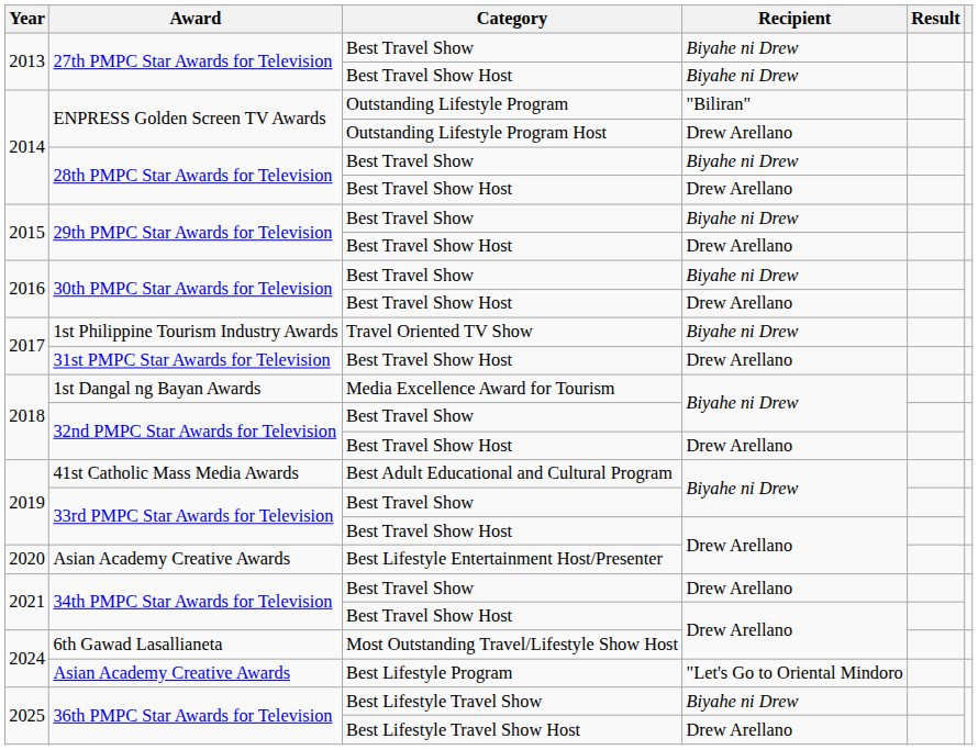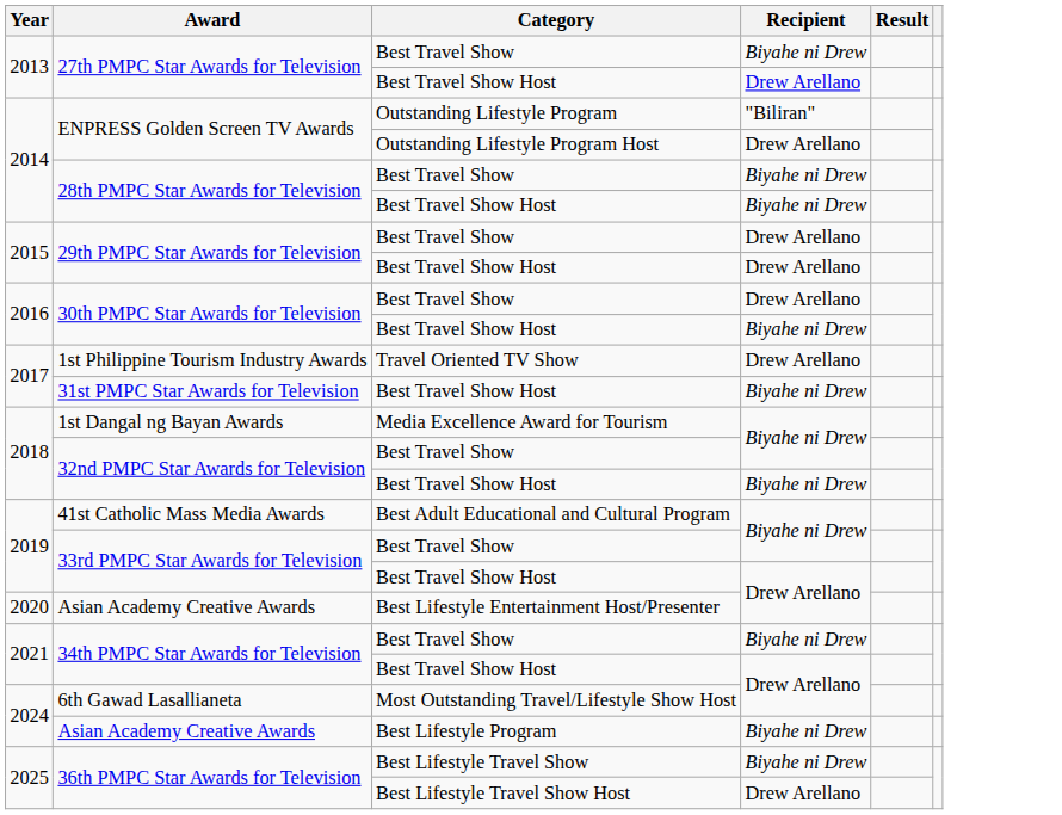 <table class="wikitable">
 <tr>
 <th>Year</th>
 <th>Award</th>
 <th>Category</th>
 <th>Recipient</th>
 <th>Result</th>
 <th></th>
 </tr>
 <tr>
 <td rowspan=2>2013</td>
 <td rowspan=2><a href='#'>27th PMPC Star Awards for Television</a></td>
 <td>Best Travel Show</td>
 <td><em>Biyahe ni Drew</em></td>
 <td></td>
 <td></td>
 </tr>
 <tr>
 <td>Best Travel Show Host</td>
-<td><em>Biyahe ni Drew</em></td>
+<td><a href='#'>Drew Arellano</a></td>
 <td></td>
 <td></td>
 </tr>
 <tr>
 <td rowspan=4>2014</td>
 <td rowspan=2>ENPRESS Golden Screen TV Awards</td>
 <td>Outstanding Lifestyle Program</td>
 <td>"Biliran"</td>
 <td></td>
 <td rowspan=2></td>
 </tr>
 <tr>
 <td>Outstanding Lifestyle Program Host</td>
 <td>Drew Arellano</td>
 <td></td>
 </tr>
 <tr>
 <td rowspan=2><a href='#'>28th PMPC Star Awards for Television</a></td>
 <td>Best Travel Show</td>
 <td><em>Biyahe ni Drew</em></td>
 <td></td>
 <td rowspan=2></td>
 </tr>
 <tr>
 <td>Best Travel Show Host</td>
-<td>Drew Arellano</td>
+<td><em>Biyahe ni Drew</em></td>
 <td></td>
 </tr>
 <tr>
 <td rowspan=2>2015</td>
 <td rowspan=2><a href='#'>29th PMPC Star Awards for Television</a></td>
 <td>Best Travel Show</td>
-<td><em>Biyahe ni Drew</em></td>
+<td>Drew Arellano</td>
 <td></td>
 <td rowspan=2></td>
 </tr>
 <tr>
 <td>Best Travel Show Host</td>
 <td>Drew Arellano</td>
 <td></td>
 </tr>
 <tr>
 <td rowspan=2>2016</td>
 <td rowspan=2><a href='#'>30th PMPC Star Awards for Television</a></td>
 <td>Best Travel Show</td>
-<td><em>Biyahe ni Drew</em></td>
+<td>Drew Arellano</td>
 <td></td>
 <td rowspan=2></td>
 </tr>
 <tr>
 <td>Best Travel Show Host</td>
-<td>Drew Arellano</td>
+<td><em>Biyahe ni Drew</em></td>
 <td></td>
 </tr>
 <tr>
 <td rowspan=2>2017</td>
 <td>1st Philippine Tourism Industry Awards</td>
 <td>Travel Oriented TV Show</td>
-<td><em>Biyahe ni Drew</em></td>
+<td>Drew Arellano</td>
 <td></td>
 <td></td>
 </tr>
 <tr>
 <td><a href='#'>31st PMPC Star Awards for Television</a></td>
 <td>Best Travel Show Host</td>
-<td>Drew Arellano</td>
+<td><em>Biyahe ni Drew</em></td>
 <td></td>
 <td></td>
 </tr>
 <tr>
 <td rowspan=3>2018</td>
 <td>1st Dangal ng Bayan Awards</td>
 <td>Media Excellence Award for Tourism</td>
 <td rowspan=2><em>Biyahe ni Drew</em></td>
 <td></td>
 <td></td>
 </tr>
 <tr>
 <td rowspan=2><a href='#'>32nd PMPC Star Awards for Television</a></td>
 <td>Best Travel Show</td>
 <td></td>
 <td rowspan=2></td>
 </tr>
 <tr>
 <td>Best Travel Show Host</td>
-<td>Drew Arellano</td>
+<td><em>Biyahe ni Drew</em></td>
 <td></td>
 </tr>
 <tr>
 <td rowspan=3>2019</td>
 <td>41st Catholic Mass Media Awards</td>
 <td>Best Adult Educational and Cultural Program</td>
 <td rowspan=2><em>Biyahe ni Drew</em></td>
 <td></td>
 <td></td>
 </tr>
 <tr>
 <td rowspan=2><a href='#'>33rd PMPC Star Awards for Television</a></td>
 <td>Best Travel Show</td>
 <td></td>
 <td rowspan=2></td>
 </tr>
 <tr>
 <td>Best Travel Show Host</td>
 <td rowspan=2>Drew Arellano</td>
 <td></td>
 </tr>
 <tr>
 <td>2020</td>
 <td>Asian Academy Creative Awards</td>
 <td>Best Lifestyle Entertainment Host/Presenter</td>
 <td></td>
 <td></td>
 </tr>
 <tr>
 <td rowspan=2>2021</td>
 <td rowspan=2><a href='#'>34th PMPC Star Awards for Television</a></td>
 <td>Best Travel Show</td>
-<td>Drew Arellano</td>
+<td><em>Biyahe ni Drew</em></td>
 <td></td>
 <td rowspan=2></td>
 </tr>
 <tr>
 <td>Best Travel Show Host</td>
 <td rowspan=2>Drew Arellano</td>
 <td></td>
 </tr>
 <tr>
 <td rowspan=2>2024</td>
 <td>6th Gawad Lasallianeta</td>
 <td>Most Outstanding Travel/Lifestyle Show Host</td>
 <td></td>
 <td></td>
 </tr>
 <tr>
 <td><a href='#'>Asian Academy Creative Awards</a></td>
 <td>Best Lifestyle Program</td>
-<td>"Let's Go to Oriental Mindoro</td>
+<td><em>Biyahe ni Drew</em></td>
 <td></td>
 <td></td>
 </tr>
 <tr>
 <td rowspan=2>2025</td>
 <td rowspan=2><a href='#'>36th PMPC Star Awards for Television</a></td>
 <td>Best Lifestyle Travel Show</td>
 <td><em>Biyahe ni Drew</em></td>
 <td></td>
 <td rowspan=2></td>
 </tr>
 <tr>
 <td>Best Lifestyle Travel Show Host</td>
 <td>Drew Arellano</td>
 <td></td>
 </tr>
 </table>
